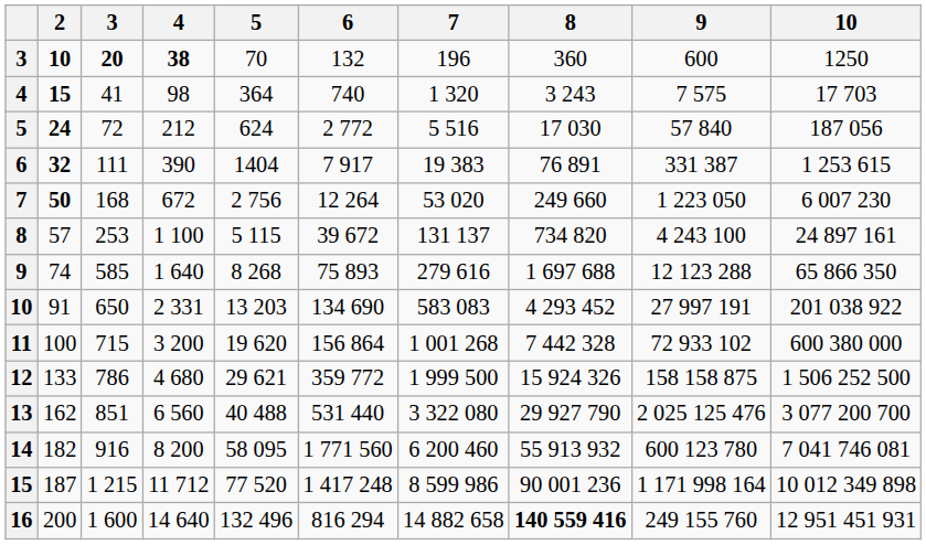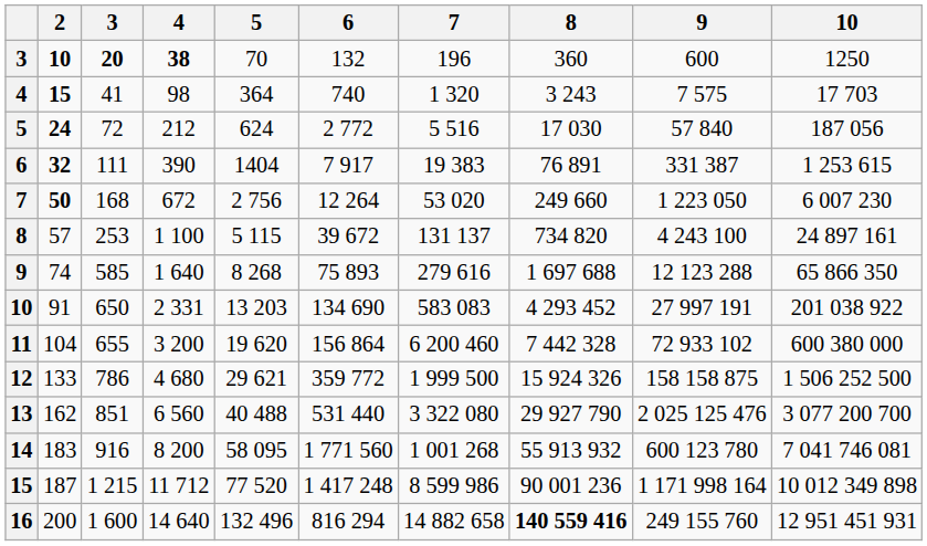 <table class="wikitable" style="text-align:center; margin-left:auto; margin-right:auto;">
 <tr>
 <th></th>
 <th>2</th>
 <th>3</th>
 <th>4</th>
 <th>5</th>
 <th>6</th>
 <th>7</th>
 <th>8</th>
 <th>9</th>
 <th>10</th>
 </tr>
 <tr>
 <th>3</th>
 <td><strong>10</strong></td>
 <td><strong>20</strong></td>
 <td><strong>38</strong></td>
 <td>70</td>
 <td>132</td>
 <td>196</td>
 <td>360</td>
 <td>600</td>
 <td>1250</td>
 </tr>
 <tr>
 <th>4</th>
 <td><strong>15</strong></td>
 <td>41</td>
 <td>98</td>
 <td>364</td>
 <td>740</td>
 <td>1 320</td>
 <td>3 243</td>
 <td>7 575</td>
 <td>17 703</td>
 </tr>
 <tr>
 <th>5</th>
 <td><strong>24</strong></td>
 <td>72</td>
 <td>212</td>
 <td>624</td>
 <td>2 772</td>
 <td>5 516</td>
 <td>17 030</td>
 <td>57 840</td>
 <td>187 056</td>
 </tr>
 <tr>
 <th>6</th>
 <td><strong>32</strong></td>
 <td>111</td>
 <td>390</td>
 <td>1404</td>
 <td>7 917</td>
 <td>19 383</td>
 <td>76 891</td>
 <td>331 387</td>
 <td>1 253 615</td>
 </tr>
 <tr>
 <th>7</th>
 <td><strong>50</strong></td>
 <td>168</td>
 <td>672</td>
 <td>2 756</td>
 <td>12 264</td>
 <td>53 020</td>
 <td>249 660</td>
 <td>1 223 050</td>
 <td>6 007 230</td>
 </tr>
 <tr>
 <th>8</th>
 <td>57</td>
 <td>253</td>
 <td>1 100</td>
 <td>5 115</td>
 <td>39 672</td>
 <td>131 137</td>
 <td>734 820</td>
 <td>4 243 100</td>
 <td>24 897 161</td>
 </tr>
 <tr>
 <th>9</th>
 <td>74</td>
 <td>585</td>
 <td>1 640</td>
 <td>8 268</td>
 <td>75 893</td>
 <td>279 616</td>
 <td>1 697 688</td>
 <td>12 123 288</td>
 <td>65 866 350</td>
 </tr>
 <tr>
 <th>10</th>
 <td>91</td>
 <td>650</td>
 <td>2 331</td>
 <td>13 203</td>
 <td>134 690</td>
 <td>583 083</td>
 <td>4 293 452</td>
 <td>27 997 191</td>
 <td>201 038 922</td>
 </tr>
 <tr>
 <th>11</th>
-<td>100</td>
-<td>715</td>
+<td>104</td>
+<td>655</td>
 <td>3 200</td>
 <td>19 620</td>
 <td>156 864</td>
-<td>1 001 268</td>
+<td>6 200 460</td>
 <td>7 442 328</td>
 <td>72 933 102</td>
 <td>600 380 000</td>
 </tr>
 <tr>
 <th>12</th>
 <td>133</td>
 <td>786</td>
 <td>4 680</td>
 <td>29 621</td>
 <td>359 772</td>
 <td>1 999 500</td>
 <td>15 924 326</td>
 <td>158 158 875</td>
 <td>1 506 252 500</td>
 </tr>
 <tr>
 <th>13</th>
 <td>162</td>
 <td>851</td>
 <td>6 560</td>
 <td>40 488</td>
 <td>531 440</td>
 <td>3 322 080</td>
 <td>29 927 790</td>
 <td>2 025 125 476</td>
 <td>3 077 200 700</td>
 </tr>
 <tr>
 <th>14</th>
-<td>182</td>
+<td>183</td>
 <td>916</td>
 <td>8 200</td>
 <td>58 095</td>
 <td>1 771 560</td>
-<td>6 200 460</td>
+<td>1 001 268</td>
 <td>55 913 932</td>
 <td>600 123 780</td>
 <td>7 041 746 081</td>
 </tr>
 <tr>
 <th>15</th>
 <td>187</td>
 <td>1 215</td>
 <td>11 712</td>
 <td>77 520</td>
 <td>1 417 248</td>
 <td>8 599 986</td>
 <td>90 001 236</td>
 <td>1 171 998 164</td>
 <td>10 012 349 898</td>
 </tr>
 <tr>
 <th>16</th>
 <td>200</td>
 <td>1 600</td>
 <td>14 640</td>
 <td>132 496</td>
 <td>816 294</td>
 <td>14 882 658</td>
 <td><strong>140 559 416</strong></td>
 <td>249 155 760</td>
 <td>12 951 451 931</td>
 </tr>
 </table>
